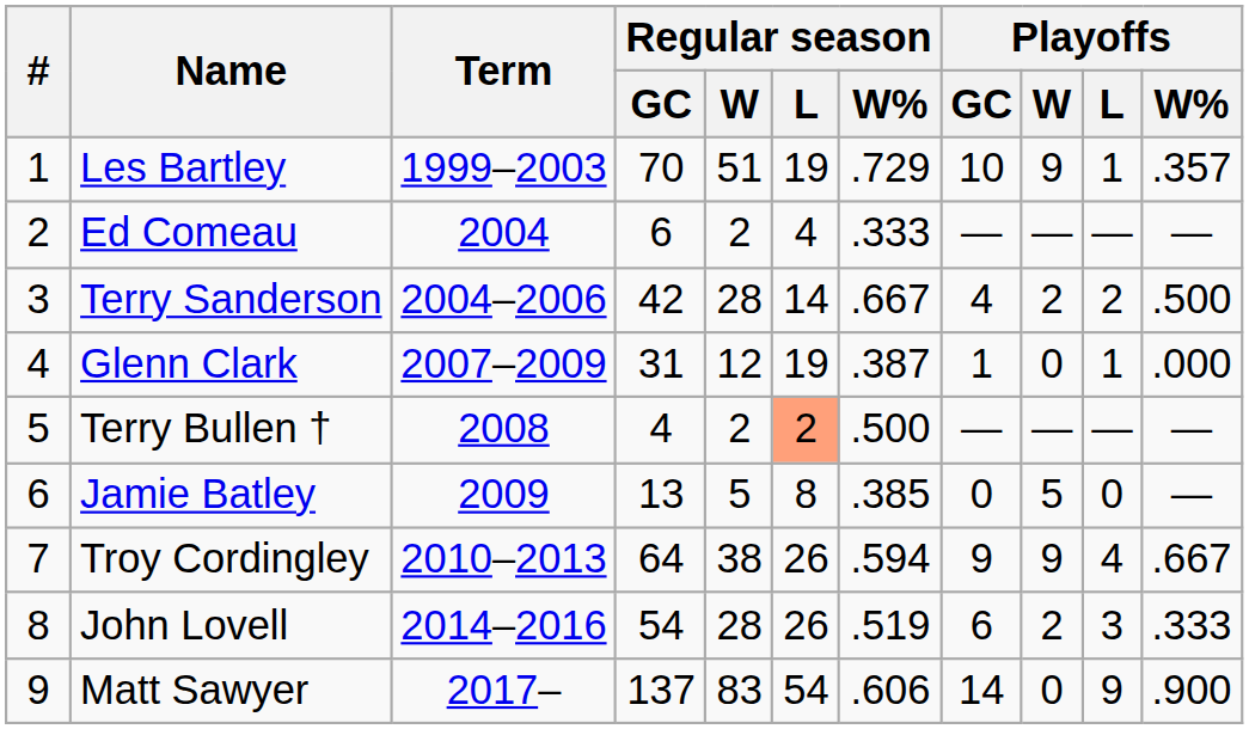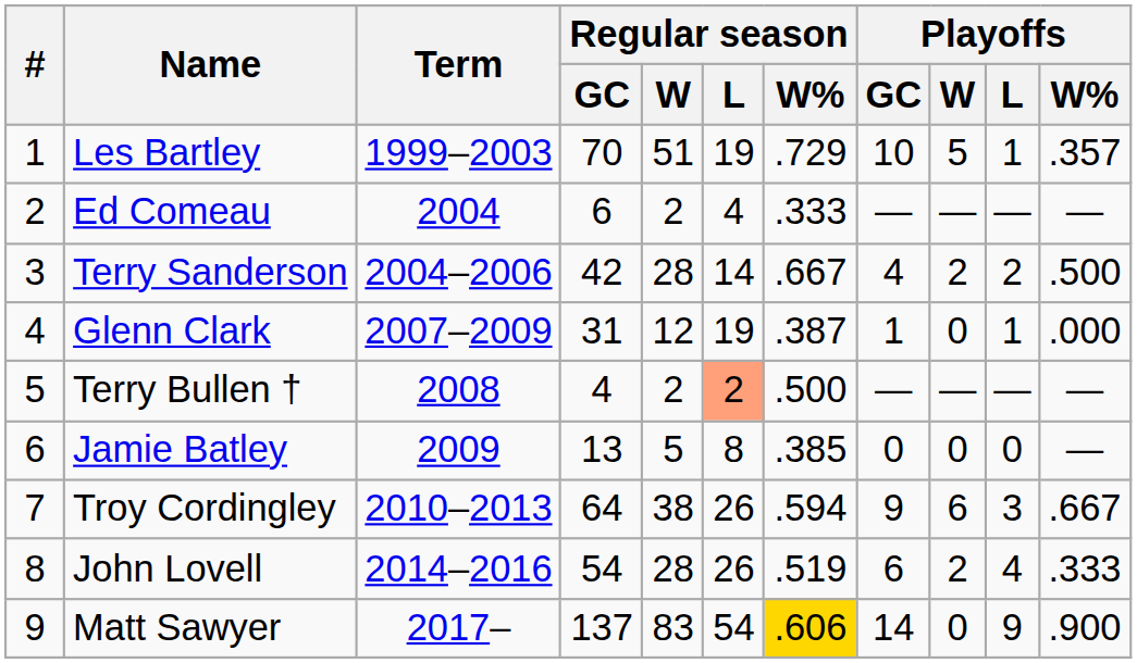 <table class="wikitable">
 <tr>
 <th rowspan="2">#</th>
 <th rowspan="2">Name</th>
 <th rowspan="2">Term</th>
 <th colspan="4">Regular season</th>
 <th colspan="4">Playoffs</th>
 </tr>
 <tr>
 <th>GC</th>
 <th>W</th>
 <th>L</th>
 <th>W%</th>
 <th>GC</th>
 <th>W</th>
 <th>L</th>
 <th>W%</th>
 </tr>
 <tr>
 <td align=center> 1 </td>
 <td><a href='#'>Les Bartley</a></td>
 <td align=center><a href='#'>1999</a>–<a href='#'>2003</a></td>
 <td align=center>70</td>
 <td align=center>51</td>
 <td align=center>19</td>
 <td align=center>.729</td>
 <td align=center>10</td>
-<td align=center>9</td>
+<td align="center">5</td>
 <td align=center>1</td>
 <td align="center">.357<br></td>
 </tr>
 <tr>
 <td align=center>2</td>
 <td><a href='#'>Ed Comeau</a></td>
 <td align=center><a href='#'>2004</a></td>
 <td align=center>6</td>
 <td align=center>2</td>
 <td align=center>4</td>
 <td align=center>.333</td>
 <td align=center>—</td>
 <td align=center>—</td>
 <td align=center>—</td>
 <td align=center>—</td>
 </tr>
 <tr>
 <td align=center>3</td>
 <td><a href='#'>Terry Sanderson</a></td>
 <td align=center><a href='#'>2004</a>–<a href='#'>2006</a></td>
 <td align=center>42</td>
 <td align=center>28</td>
 <td align=center>14</td>
 <td align=center>.667</td>
 <td align=center>4</td>
 <td align=center>2</td>
 <td align=center>2</td>
 <td align=center>.500</td>
 </tr>
 <tr>
 <td align=center>4</td>
 <td><a href='#'>Glenn Clark</a></td>
 <td align=center><a href='#'>2007</a>–<a href='#'>2009</a></td>
 <td align=center>31</td>
 <td align=center>12</td>
 <td align=center>19</td>
 <td align=center>.387</td>
 <td align=center>1</td>
 <td align=center>0</td>
 <td align=center>1</td>
 <td align=center>.000</td>
 </tr>
 <tr>
 <td align=center>5</td>
 <td>Terry Bullen †</td>
 <td align=center><a href='#'>2008</a></td>
 <td align=center>4</td>
 <td align=center>2</td>
 <td align=center style="background: lightsalmon;">2</td>
 <td align=center>.500</td>
 <td align=center>—</td>
 <td align=center>—</td>
 <td align=center>—</td>
 <td align=center>—</td>
 </tr>
 <tr>
 <td align=center>6</td>
 <td><a href='#'>Jamie Batley</a></td>
 <td align=center><a href='#'>2009</a></td>
 <td align=center>13</td>
 <td align=center>5</td>
 <td align=center>8</td>
 <td align=center>.385</td>
 <td align=center>0</td>
-<td align="center">5</td>
+<td align=center>0</td>
 <td align=center>0</td>
 <td align=center>—</td>
 </tr>
 <tr>
 <td align=center>7</td>
 <td>Troy Cordingley</td>
 <td align=center><a href='#'>2010</a>–<a href='#'>2013</a></td>
 <td align=center>64</td>
 <td align=center>38</td>
 <td align=center>26</td>
 <td align=center>.594</td>
 <td align=center>9</td>
-<td align=center>9</td>
-<td align=center>4</td>
+<td align=center>6</td>
+<td align=center>3</td>
 <td align=center>.667</td>
 </tr>
 <tr>
 <td align=center>8</td>
 <td>John Lovell</td>
 <td align=center><a href='#'>2014</a>–<a href='#'>2016</a></td>
 <td align=center>54</td>
 <td align=center>28</td>
 <td align=center>26</td>
 <td align=center>.519</td>
 <td align=center>6</td>
 <td align="center">2</td>
-<td align=center>3</td>
+<td align=center>4</td>
 <td align="center">.333</td>
 </tr>
 <tr>
 <td align=center>9</td>
 <td>Matt Sawyer</td>
 <td align=center><a href='#'>2017</a>–</td>
 <td align=center>137</td>
 <td align="center">83</td>
 <td align="center">54</td>
-<td align="center">.606</td>
+<td align="center" style="background: gold;">.606</td>
 <td align="center">14</td>
 <td align=center>0</td>
 <td align="center">9</td>
 <td align=center>.900</td>
 </tr>
 </table>
